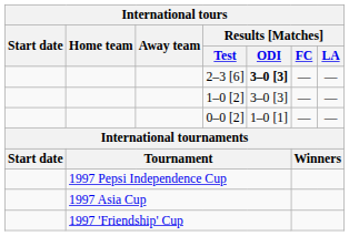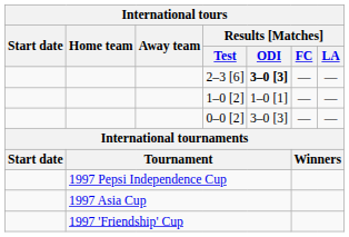 <table class="wikitable">
 <tr>
 <th colspan="7">International tours</th>
 </tr>
 <tr>
 <th rowspan="2">Start date</th>
 <th rowspan="2">Home team</th>
 <th rowspan="2">Away team</th>
 <th colspan="4">Results [Matches]</th>
 </tr>
 <tr>
 <th><a href='#'>Test</a></th>
 <th><a href='#'>ODI</a></th>
 <th><a href='#'>FC</a></th>
 <th><a href='#'>LA</a></th>
 </tr>
 <tr>
 <td><a href='#'></a></td>
 <td></td>
 <td></td>
 <td>2–3 [6]</td>
 <td><strong>3–0 [3]</strong></td>
 <td ; style="text-align:center">—</td>
 <td ; style="text-align:center">—</td>
 </tr>
 <tr>
 <td><a href='#'></a></td>
 <td></td>
 <td></td>
 <td>1–0 [2]</td>
-<td>3–0 [3]</td>
+<td>1–0 [1]</td>
 <td ; style="text-align:center">—</td>
 <td ; style="text-align:center">—</td>
 </tr>
 <tr>
 <td><a href='#'></a></td>
 <td></td>
 <td></td>
 <td>0–0 [2]</td>
-<td>1–0 [1]</td>
+<td>3–0 [3]</td>
 <td ; style="text-align:center">—</td>
 <td ; style="text-align:center">—</td>
 </tr>
 <tr>
 <th colspan="7">International tournaments</th>
 </tr>
 <tr>
 <th>Start date</th>
 <th colspan="4">Tournament</th>
 <th colspan="2">Winners</th>
 </tr>
 <tr>
 <td><a href='#'></a></td>
 <td colspan="4"> <a href='#'>1997 Pepsi Independence Cup</a></td>
 <td colspan="2"></td>
 </tr>
 <tr>
 <td><a href='#'></a></td>
 <td colspan="4"> <a href='#'>1997 Asia Cup</a></td>
 <td colspan="2"></td>
 </tr>
 <tr>
 <td><a href='#'></a></td>
 <td colspan="4"> <a href='#'>1997 'Friendship' Cup</a></td>
 <td colspan="2"></td>
 </tr>
 </table>
